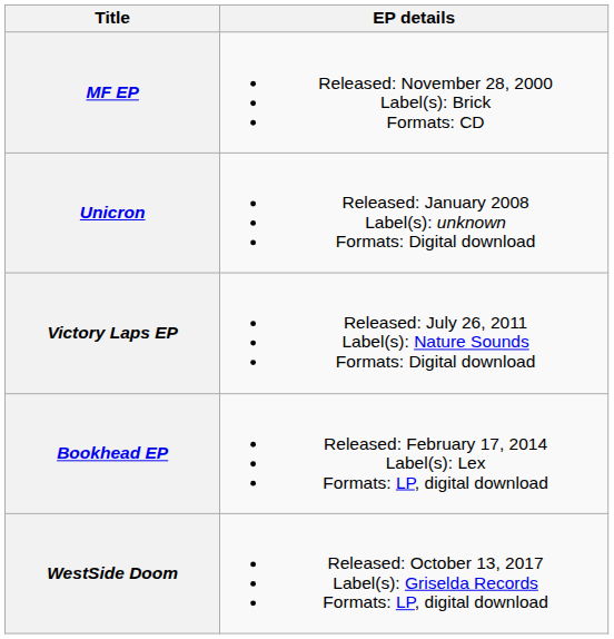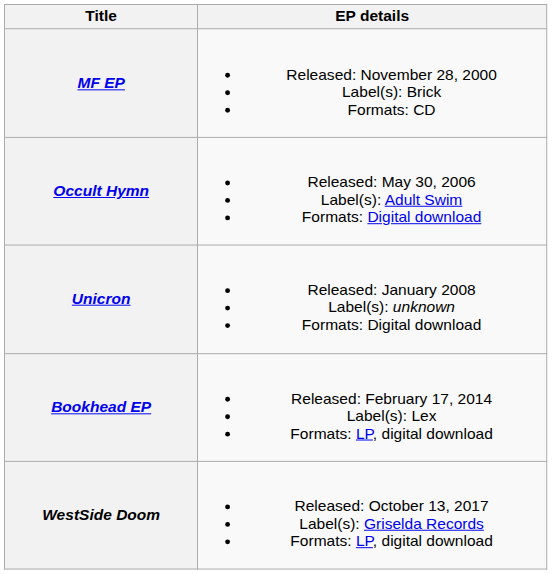 <table class="wikitable plainrowheaders" style="text-align:center;">
 <tr>
 <th scope="col" style="width:12em;">Title</th>
 <th scope="col" style="width:22em;">EP details</th>
 </tr>
 <tr>
 <th scope="row"><em><a href='#'>MF EP</a></em><br></th>
 <td><br><ul><li>Released: November 28, 2000</li><li>Label(s): Brick</li><li>Formats: CD</li></ul></td>
 </tr>
 <tr>
+<th scope="row"><em><a href='#'>Occult Hymn</a></em><br></th>
+<td><br><ul><li>Released: May 30, 2006</li><li>Label(s): <a href='#'>Adult Swim</a></li><li>Formats: <a href='#'>Digital download</a></li></ul></td>
+</tr>
+<tr>
 <th scope="row"><em><a href='#'>Unicron</a></em><br></th>
 <td><br><ul><li>Released: January 2008</li><li>Label(s): <em>unknown</em></li><li>Formats: Digital download</li></ul></td>
-</tr>
-<tr>
-<th scope="row"><em>Victory Laps EP</em><br></th>
-<td><br><ul><li>Released: July 26, 2011</li><li>Label(s): <a href='#'>Nature Sounds</a></li><li>Formats: Digital download</li></ul></td>
 </tr>
 <tr>
 <th scope="row"><em><a href='#'>Bookhead EP</a></em><br></th>
 <td><br><ul><li>Released: February 17, 2014</li><li>Label(s): Lex</li><li>Formats: <a href='#'>LP</a>, digital download</li></ul></td>
 </tr>
 <tr>
 <th scope="row"><em>WestSide Doom</em><br></th>
 <td><br><ul><li>Released: October 13, 2017</li><li>Label(s): <a href='#'>Griselda Records</a></li><li>Formats: <a href='#'>LP</a>, digital download</li></ul></td>
 </tr>
 </table>
